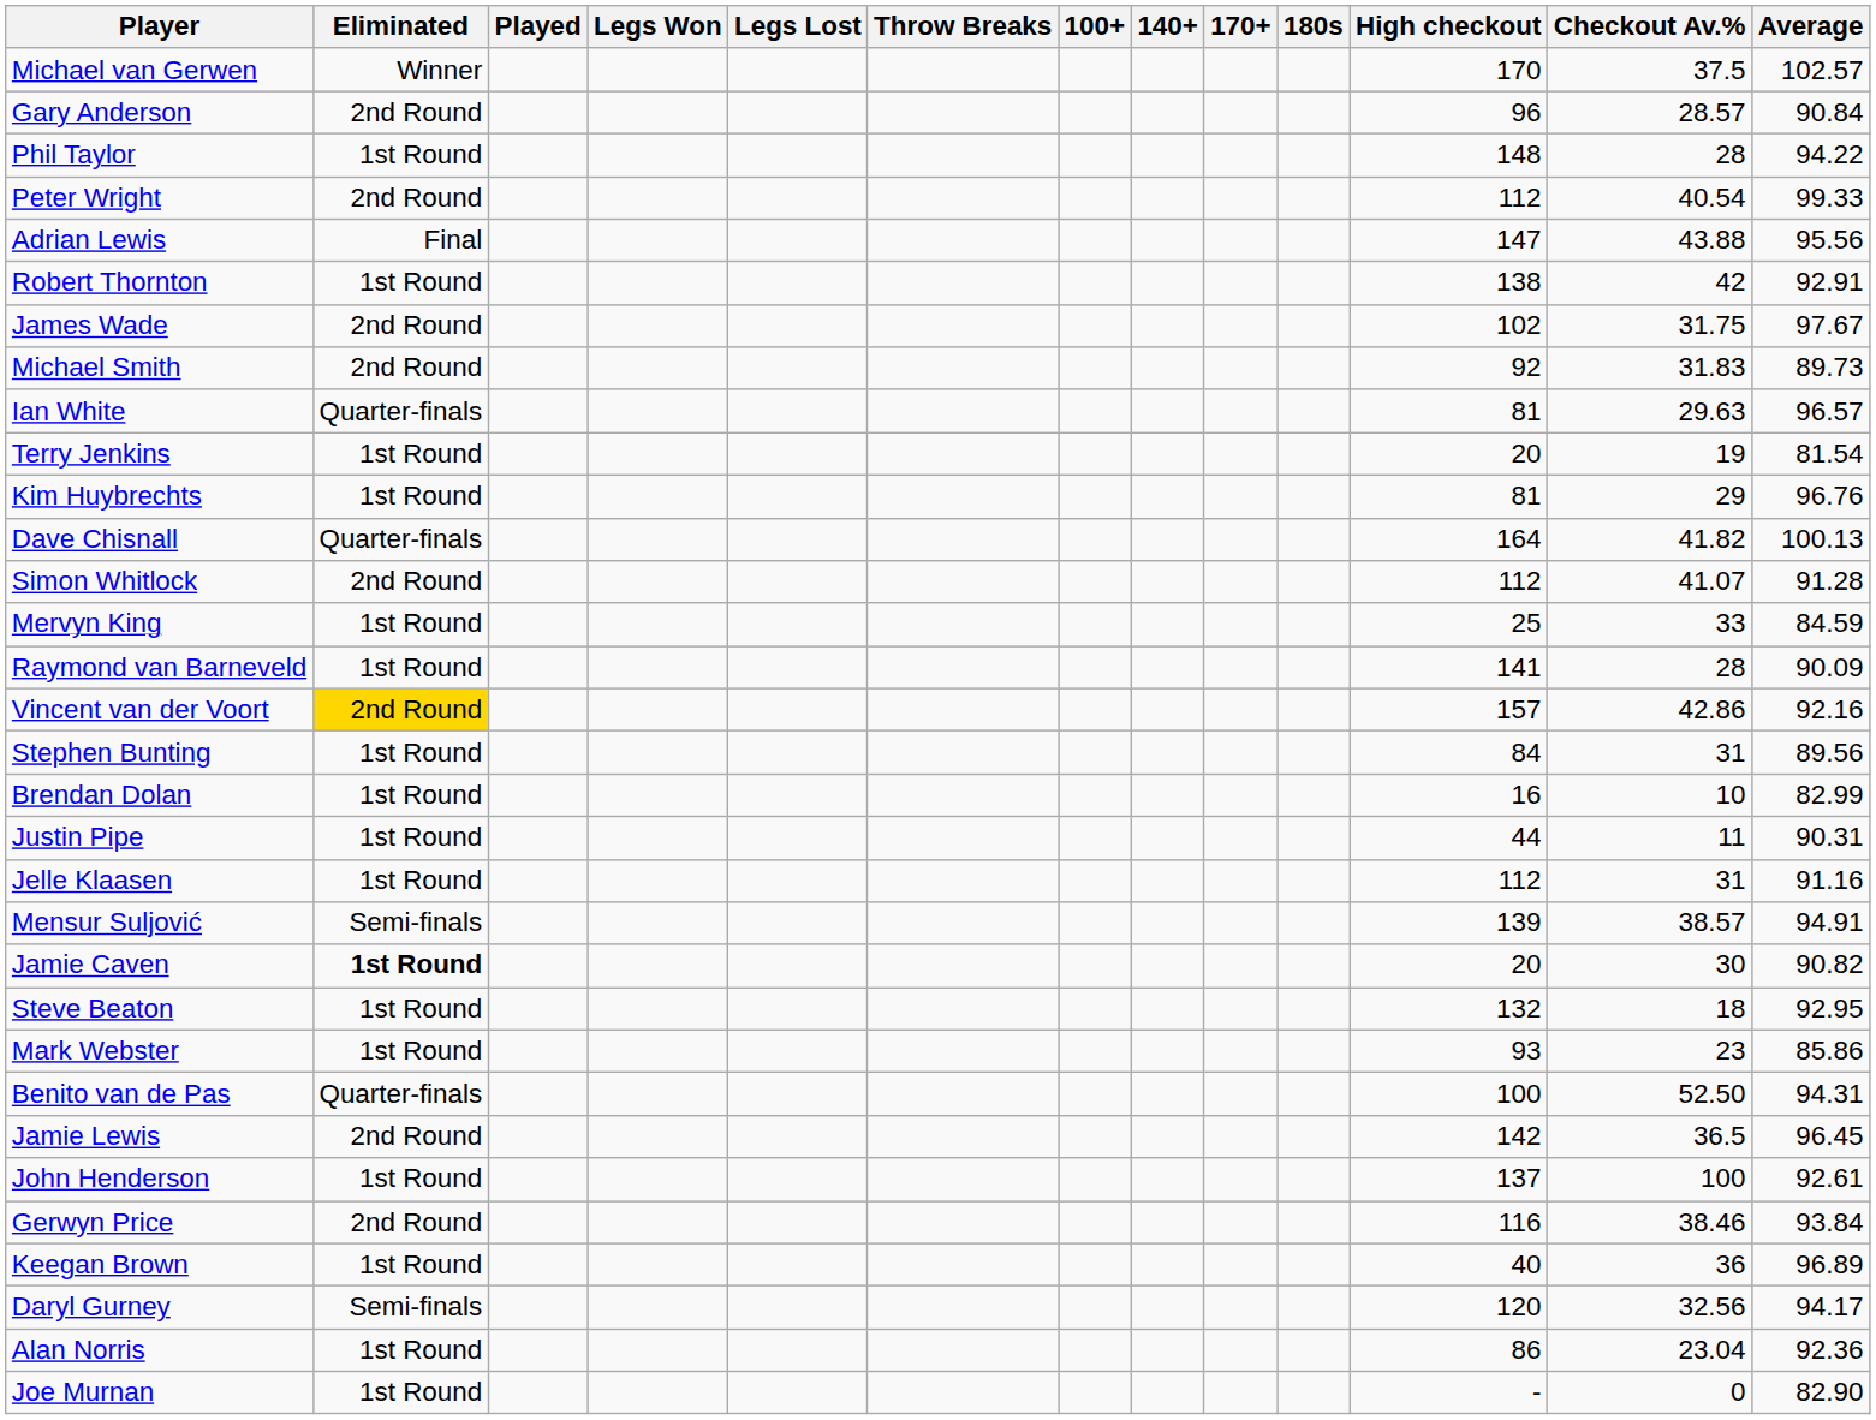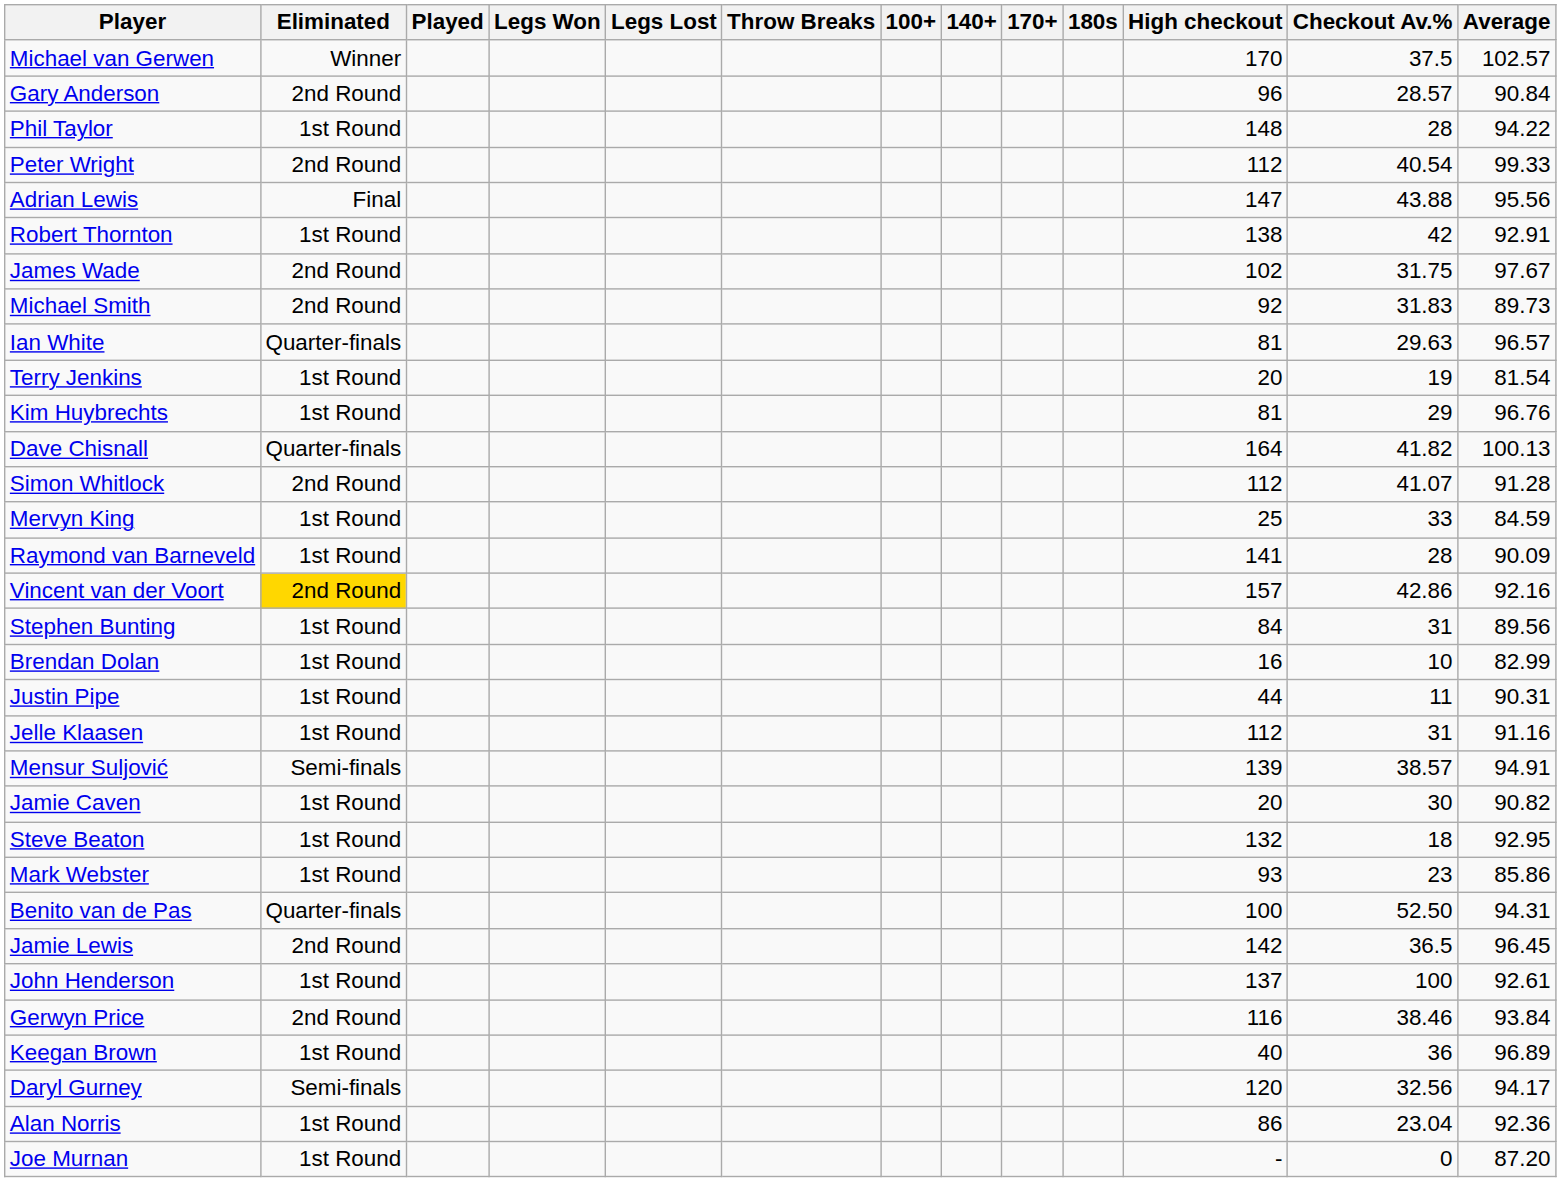 <table class="wikitable sortable" style="text-align:right;">
 <tr>
 <th>Player</th>
 <th>Eliminated</th>
 <th>Played</th>
 <th>Legs Won</th>
 <th>Legs Lost</th>
 <th>Throw Breaks</th>
 <th>100+</th>
 <th>140+</th>
 <th>170+</th>
 <th>180s</th>
 <th>High checkout</th>
 <th>Checkout Av.%</th>
 <th>Average</th>
 </tr>
 <tr>
 <td align="left"> <a href='#'>Michael van Gerwen</a></td>
 <td>Winner</td>
 <td></td>
 <td></td>
 <td></td>
 <td></td>
 <td></td>
 <td></td>
 <td></td>
 <td></td>
 <td>170</td>
 <td>37.5</td>
 <td>102.57</td>
 </tr>
 <tr>
 <td align="left"> <a href='#'>Gary Anderson</a></td>
 <td>2nd Round</td>
 <td></td>
 <td></td>
 <td></td>
 <td></td>
 <td></td>
 <td></td>
 <td></td>
 <td></td>
 <td>96</td>
 <td>28.57</td>
 <td>90.84</td>
 </tr>
 <tr>
 <td align="left"> <a href='#'>Phil Taylor</a></td>
 <td>1st Round</td>
 <td></td>
 <td></td>
 <td></td>
 <td></td>
 <td></td>
 <td></td>
 <td></td>
 <td></td>
 <td>148</td>
 <td>28</td>
 <td>94.22</td>
 </tr>
 <tr>
 <td align="left"> <a href='#'>Peter Wright</a></td>
 <td>2nd Round</td>
 <td></td>
 <td></td>
 <td></td>
 <td></td>
 <td></td>
 <td></td>
 <td></td>
 <td></td>
 <td>112</td>
 <td>40.54</td>
 <td>99.33</td>
 </tr>
 <tr>
 <td align="left"> <a href='#'>Adrian Lewis</a></td>
 <td>Final</td>
 <td></td>
 <td></td>
 <td></td>
 <td></td>
 <td></td>
 <td></td>
 <td></td>
 <td></td>
 <td>147</td>
 <td>43.88</td>
 <td>95.56</td>
 </tr>
 <tr>
 <td align="left"> <a href='#'>Robert Thornton</a></td>
 <td>1st Round</td>
 <td></td>
 <td></td>
 <td></td>
 <td></td>
 <td></td>
 <td></td>
 <td></td>
 <td></td>
 <td>138</td>
 <td>42</td>
 <td>92.91</td>
 </tr>
 <tr>
 <td align="left"> <a href='#'>James Wade</a></td>
 <td>2nd Round</td>
 <td></td>
 <td></td>
 <td></td>
 <td></td>
 <td></td>
 <td></td>
 <td></td>
 <td></td>
 <td>102</td>
 <td>31.75</td>
 <td>97.67</td>
 </tr>
 <tr>
 <td align="left"> <a href='#'>Michael Smith</a></td>
 <td>2nd Round</td>
 <td></td>
 <td></td>
 <td></td>
 <td></td>
 <td></td>
 <td></td>
 <td></td>
 <td></td>
 <td>92</td>
 <td>31.83</td>
 <td>89.73</td>
 </tr>
 <tr>
 <td align="left"> <a href='#'>Ian White</a></td>
 <td>Quarter-finals</td>
 <td></td>
 <td></td>
 <td></td>
 <td></td>
 <td></td>
 <td></td>
 <td></td>
 <td></td>
 <td>81</td>
 <td>29.63</td>
 <td>96.57</td>
 </tr>
 <tr>
 <td align="left"> <a href='#'>Terry Jenkins</a></td>
 <td>1st Round</td>
 <td></td>
 <td></td>
 <td></td>
 <td></td>
 <td></td>
 <td></td>
 <td></td>
 <td></td>
 <td>20</td>
 <td>19</td>
 <td>81.54</td>
 </tr>
 <tr>
 <td align="left"> <a href='#'>Kim Huybrechts</a></td>
 <td>1st Round</td>
 <td></td>
 <td></td>
 <td></td>
 <td></td>
 <td></td>
 <td></td>
 <td></td>
 <td></td>
 <td>81</td>
 <td>29</td>
 <td>96.76</td>
 </tr>
 <tr>
 <td align="left"> <a href='#'>Dave Chisnall</a></td>
 <td>Quarter-finals</td>
 <td></td>
 <td></td>
 <td></td>
 <td></td>
 <td></td>
 <td></td>
 <td></td>
 <td></td>
 <td>164</td>
 <td>41.82</td>
 <td>100.13</td>
 </tr>
 <tr>
 <td align="left"> <a href='#'>Simon Whitlock</a></td>
 <td>2nd Round</td>
 <td></td>
 <td></td>
 <td></td>
 <td></td>
 <td></td>
 <td></td>
 <td></td>
 <td></td>
 <td>112</td>
 <td>41.07</td>
 <td>91.28</td>
 </tr>
 <tr>
 <td align="left"> <a href='#'>Mervyn King</a></td>
 <td>1st Round</td>
 <td></td>
 <td></td>
 <td></td>
 <td></td>
 <td></td>
 <td></td>
 <td></td>
 <td></td>
 <td>25</td>
 <td>33</td>
 <td>84.59</td>
 </tr>
 <tr>
 <td align="left"> <a href='#'>Raymond van Barneveld</a></td>
 <td>1st Round</td>
 <td></td>
 <td></td>
 <td></td>
 <td></td>
 <td></td>
 <td></td>
 <td></td>
 <td></td>
 <td>141</td>
 <td>28</td>
 <td>90.09</td>
 </tr>
 <tr>
 <td align="left"> <a href='#'>Vincent van der Voort</a></td>
 <td style="background: gold;">2nd Round</td>
 <td></td>
 <td></td>
 <td></td>
 <td></td>
 <td></td>
 <td></td>
 <td></td>
 <td></td>
 <td>157</td>
 <td>42.86</td>
 <td>92.16</td>
 </tr>
 <tr>
 <td align="left"> <a href='#'>Stephen Bunting</a></td>
 <td>1st Round</td>
 <td></td>
 <td></td>
 <td></td>
 <td></td>
 <td></td>
 <td></td>
 <td></td>
 <td></td>
 <td>84</td>
 <td>31</td>
 <td>89.56</td>
 </tr>
 <tr>
 <td align="left"> <a href='#'>Brendan Dolan</a></td>
 <td>1st Round</td>
 <td></td>
 <td></td>
 <td></td>
 <td></td>
 <td></td>
 <td></td>
 <td></td>
 <td></td>
 <td>16</td>
 <td>10</td>
 <td>82.99</td>
 </tr>
 <tr>
 <td align="left"> <a href='#'>Justin Pipe</a></td>
 <td>1st Round</td>
 <td></td>
 <td></td>
 <td></td>
 <td></td>
 <td></td>
 <td></td>
 <td></td>
 <td></td>
 <td>44</td>
 <td>11</td>
 <td>90.31</td>
 </tr>
 <tr>
 <td align="left"> <a href='#'>Jelle Klaasen</a></td>
 <td>1st Round</td>
 <td></td>
 <td></td>
 <td></td>
 <td></td>
 <td></td>
 <td></td>
 <td></td>
 <td></td>
 <td>112</td>
 <td>31</td>
 <td>91.16</td>
 </tr>
 <tr>
 <td align="left"> <a href='#'>Mensur Suljović</a></td>
 <td>Semi-finals</td>
 <td></td>
 <td></td>
 <td></td>
 <td></td>
 <td></td>
 <td></td>
 <td></td>
 <td></td>
 <td>139</td>
 <td>38.57</td>
 <td>94.91</td>
 </tr>
 <tr>
 <td align="left"> <a href='#'>Jamie Caven</a></td>
-<td><strong>1st Round</strong></td>
+<td>1st Round</td>
 <td></td>
 <td></td>
 <td></td>
 <td></td>
 <td></td>
 <td></td>
 <td></td>
 <td></td>
 <td>20</td>
 <td>30</td>
 <td>90.82</td>
 </tr>
 <tr>
 <td align="left"> <a href='#'>Steve Beaton</a></td>
 <td>1st Round</td>
 <td></td>
 <td></td>
 <td></td>
 <td></td>
 <td></td>
 <td></td>
 <td></td>
 <td></td>
 <td>132</td>
 <td>18</td>
 <td>92.95</td>
 </tr>
 <tr>
 <td align="left"> <a href='#'>Mark Webster</a></td>
 <td>1st Round</td>
 <td></td>
 <td></td>
 <td></td>
 <td></td>
 <td></td>
 <td></td>
 <td></td>
 <td></td>
 <td>93</td>
 <td>23</td>
 <td>85.86</td>
 </tr>
 <tr>
 <td align="left"> <a href='#'>Benito van de Pas</a></td>
 <td>Quarter-finals</td>
 <td></td>
 <td></td>
 <td></td>
 <td></td>
 <td></td>
 <td></td>
 <td></td>
 <td></td>
 <td>100</td>
 <td>52.50</td>
 <td>94.31</td>
 </tr>
 <tr>
 <td align="left"> <a href='#'>Jamie Lewis</a></td>
 <td>2nd Round</td>
 <td></td>
 <td></td>
 <td></td>
 <td></td>
 <td></td>
 <td></td>
 <td></td>
 <td></td>
 <td>142</td>
 <td>36.5</td>
 <td>96.45</td>
 </tr>
 <tr>
 <td align="left"> <a href='#'>John Henderson</a></td>
 <td>1st Round</td>
 <td></td>
 <td></td>
 <td></td>
 <td></td>
 <td></td>
 <td></td>
 <td></td>
 <td></td>
 <td>137</td>
 <td>100</td>
 <td>92.61</td>
 </tr>
 <tr>
 <td align="left"> <a href='#'>Gerwyn Price</a></td>
 <td>2nd Round</td>
 <td></td>
 <td></td>
 <td></td>
 <td></td>
 <td></td>
 <td></td>
 <td></td>
 <td></td>
 <td>116</td>
 <td>38.46</td>
 <td>93.84</td>
 </tr>
 <tr>
 <td align="left"> <a href='#'>Keegan Brown</a></td>
 <td>1st Round</td>
 <td></td>
 <td></td>
 <td></td>
 <td></td>
 <td></td>
 <td></td>
 <td></td>
 <td></td>
 <td>40</td>
 <td>36</td>
 <td>96.89</td>
 </tr>
 <tr>
 <td align="left"> <a href='#'>Daryl Gurney</a></td>
 <td>Semi-finals</td>
 <td></td>
 <td></td>
 <td></td>
 <td></td>
 <td></td>
 <td></td>
 <td></td>
 <td></td>
 <td>120</td>
 <td>32.56</td>
 <td>94.17</td>
 </tr>
 <tr>
 <td align="left"> <a href='#'>Alan Norris</a></td>
 <td>1st Round</td>
 <td></td>
 <td></td>
 <td></td>
 <td></td>
 <td></td>
 <td></td>
 <td></td>
 <td></td>
 <td>86</td>
 <td>23.04</td>
 <td>92.36</td>
 </tr>
 <tr>
 <td align="left"> <a href='#'>Joe Murnan</a></td>
 <td>1st Round</td>
 <td></td>
 <td></td>
 <td></td>
 <td></td>
 <td></td>
 <td></td>
 <td></td>
 <td></td>
 <td>-</td>
 <td>0</td>
-<td>82.90</td>
+<td>87.20</td>
 </tr>
 </table>
